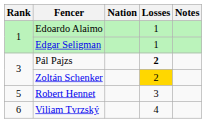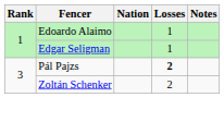 <table class="wikitable sortable" style="text-align:center">
 <tr>
 <th>Rank</th>
 <th>Fencer</th>
 <th>Nation</th>
 <th>Losses</th>
 <th>Notes</th>
 </tr>
 <tr bgcolor=bbf3bb>
 <td rowspan=2>1</td>
 <td align=left>Edoardo Alaimo</td>
 <td align=left></td>
 <td>1</td>
 <td></td>
 </tr>
 <tr bgcolor=bbf3bb>
 <td align=left><a href='#'>Edgar Seligman</a></td>
 <td align=left></td>
 <td>1</td>
 <td></td>
 </tr>
 <tr>
 <td rowspan=2>3</td>
 <td align=left>Pál Pajzs</td>
 <td align=left></td>
 <td><strong>2</strong></td>
 <td></td>
 </tr>
 <tr>
 <td align=left><a href='#'>Zoltán Schenker</a></td>
 <td align=left></td>
-<td style="background: gold;">2</td>
-<td></td>
-</tr>
-<tr>
-<td>5</td>
-<td align=left><a href='#'>Robert Hennet</a></td>
-<td align=left></td>
-<td>3</td>
-<td></td>
-</tr>
-<tr>
-<td>6</td>
-<td align=left><a href='#'>Viliam Tvrzský</a></td>
-<td align=left></td>
-<td>4</td>
+<td>2</td>
 <td></td>
 </tr>
 </table>
